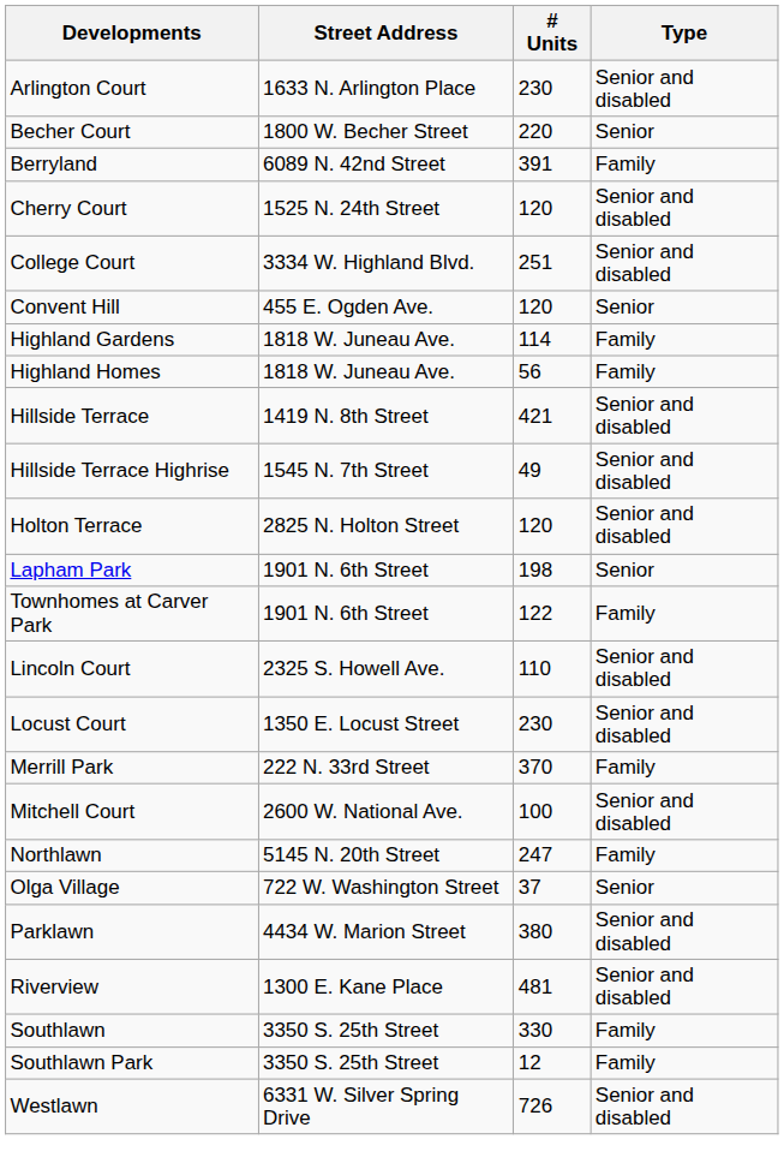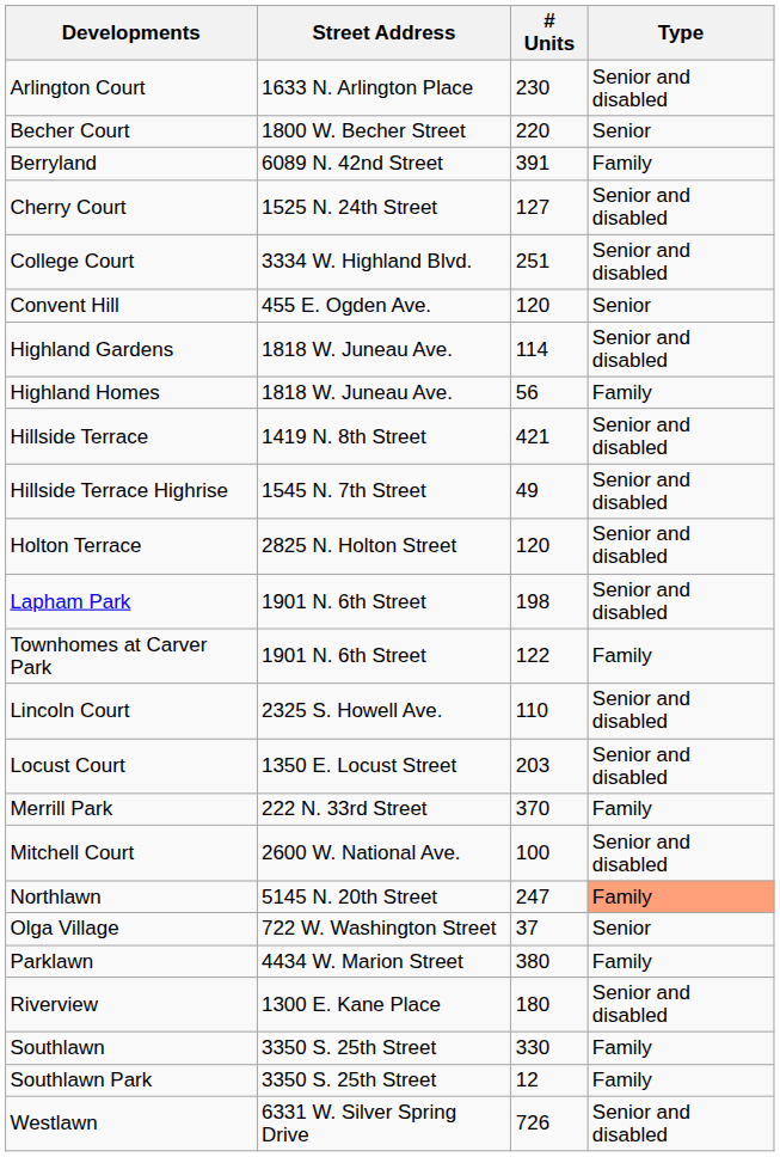 <table class="wikitable">
 <tr>
 <th>Developments</th>
 <th>Street Address</th>
 <th># Units</th>
 <th>Type</th>
 </tr>
 <tr>
 <td>Arlington Court</td>
 <td>1633 N. Arlington Place</td>
 <td>230</td>
 <td>Senior and disabled</td>
 </tr>
 <tr>
 <td>Becher Court</td>
 <td>1800 W. Becher Street</td>
 <td>220</td>
 <td>Senior</td>
 </tr>
 <tr>
 <td>Berryland</td>
 <td>6089 N. 42nd Street</td>
 <td>391</td>
 <td>Family</td>
 </tr>
 <tr>
 <td>Cherry Court</td>
 <td>1525 N. 24th Street</td>
-<td>120</td>
+<td>127</td>
 <td>Senior and disabled</td>
 </tr>
 <tr>
 <td>College Court</td>
 <td>3334 W. Highland Blvd.</td>
 <td>251</td>
 <td>Senior and disabled</td>
 </tr>
 <tr>
 <td>Convent Hill</td>
 <td>455 E. Ogden Ave.</td>
 <td>120</td>
 <td>Senior</td>
 </tr>
 <tr>
 <td>Highland Gardens</td>
 <td>1818 W. Juneau Ave.</td>
 <td>114</td>
-<td>Family</td>
+<td>Senior and disabled</td>
 </tr>
 <tr>
 <td>Highland Homes</td>
 <td>1818 W. Juneau Ave.</td>
 <td>56</td>
 <td>Family</td>
 </tr>
 <tr>
 <td>Hillside Terrace</td>
 <td>1419 N. 8th Street</td>
 <td>421</td>
 <td>Senior and disabled</td>
 </tr>
 <tr>
 <td>Hillside Terrace Highrise</td>
 <td>1545 N. 7th Street</td>
 <td>49</td>
 <td>Senior and disabled</td>
 </tr>
 <tr>
 <td>Holton Terrace</td>
 <td>2825 N. Holton Street</td>
 <td>120</td>
 <td>Senior and disabled</td>
 </tr>
 <tr>
 <td><a href='#'>Lapham Park</a></td>
 <td>1901 N. 6th Street</td>
 <td>198</td>
-<td>Senior</td>
+<td>Senior and disabled</td>
 </tr>
 <tr>
 <td>Townhomes at Carver Park</td>
 <td>1901 N. 6th Street</td>
 <td>122</td>
 <td>Family</td>
 </tr>
 <tr>
 <td>Lincoln Court</td>
 <td>2325 S. Howell Ave.</td>
 <td>110</td>
 <td>Senior and disabled</td>
 </tr>
 <tr>
 <td>Locust Court</td>
 <td>1350 E. Locust Street</td>
-<td>230</td>
+<td>203</td>
 <td>Senior and disabled</td>
 </tr>
 <tr>
 <td>Merrill Park</td>
 <td>222 N. 33rd Street</td>
 <td>370</td>
 <td>Family</td>
 </tr>
 <tr>
 <td>Mitchell Court</td>
 <td>2600 W. National Ave.</td>
 <td>100</td>
 <td>Senior and disabled</td>
 </tr>
 <tr>
 <td>Northlawn</td>
 <td>5145 N. 20th Street</td>
 <td>247</td>
-<td>Family</td>
+<td style="background: lightsalmon;">Family</td>
 </tr>
 <tr>
 <td>Olga Village</td>
 <td>722 W. Washington Street</td>
 <td>37</td>
 <td>Senior</td>
 </tr>
 <tr>
 <td>Parklawn</td>
 <td>4434 W. Marion Street</td>
 <td>380</td>
-<td>Senior and disabled</td>
+<td>Family</td>
 </tr>
 <tr>
 <td>Riverview</td>
 <td>1300 E. Kane Place</td>
-<td>481</td>
+<td>180</td>
 <td>Senior and disabled</td>
 </tr>
 <tr>
 <td>Southlawn</td>
 <td>3350 S. 25th Street</td>
 <td>330</td>
 <td>Family</td>
 </tr>
 <tr>
 <td>Southlawn Park</td>
 <td>3350 S. 25th Street</td>
 <td>12</td>
 <td>Family</td>
 </tr>
 <tr>
 <td>Westlawn</td>
 <td>6331 W. Silver Spring Drive</td>
 <td>726</td>
 <td>Senior and disabled</td>
 </tr>
 </table>
